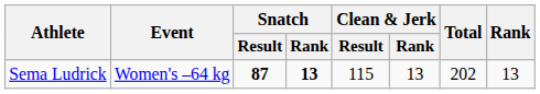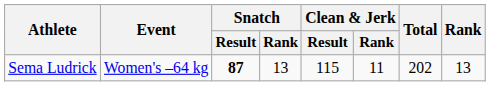 <table class="wikitable" style="font-size:90%">
 <tr>
 <th rowspan="2">Athlete</th>
 <th rowspan="2">Event</th>
 <th colspan="2">Snatch</th>
 <th colspan="2">Clean & Jerk</th>
 <th rowspan="2">Total</th>
 <th rowspan="2">Rank</th>
 </tr>
 <tr style="font-size:95%">
 <th>Result</th>
 <th>Rank</th>
 <th>Result</th>
 <th>Rank</th>
 </tr>
 <tr align=center>
 <td align=left><a href='#'>Sema Ludrick</a></td>
 <td align=left><a href='#'>Women's –64 kg</a></td>
 <td><strong>87</strong></td>
-<td><strong>13</strong></td>
+<td>13</td>
 <td>115</td>
-<td>13</td>
+<td>11</td>
 <td>202</td>
 <td>13</td>
 </tr>
 </table>
